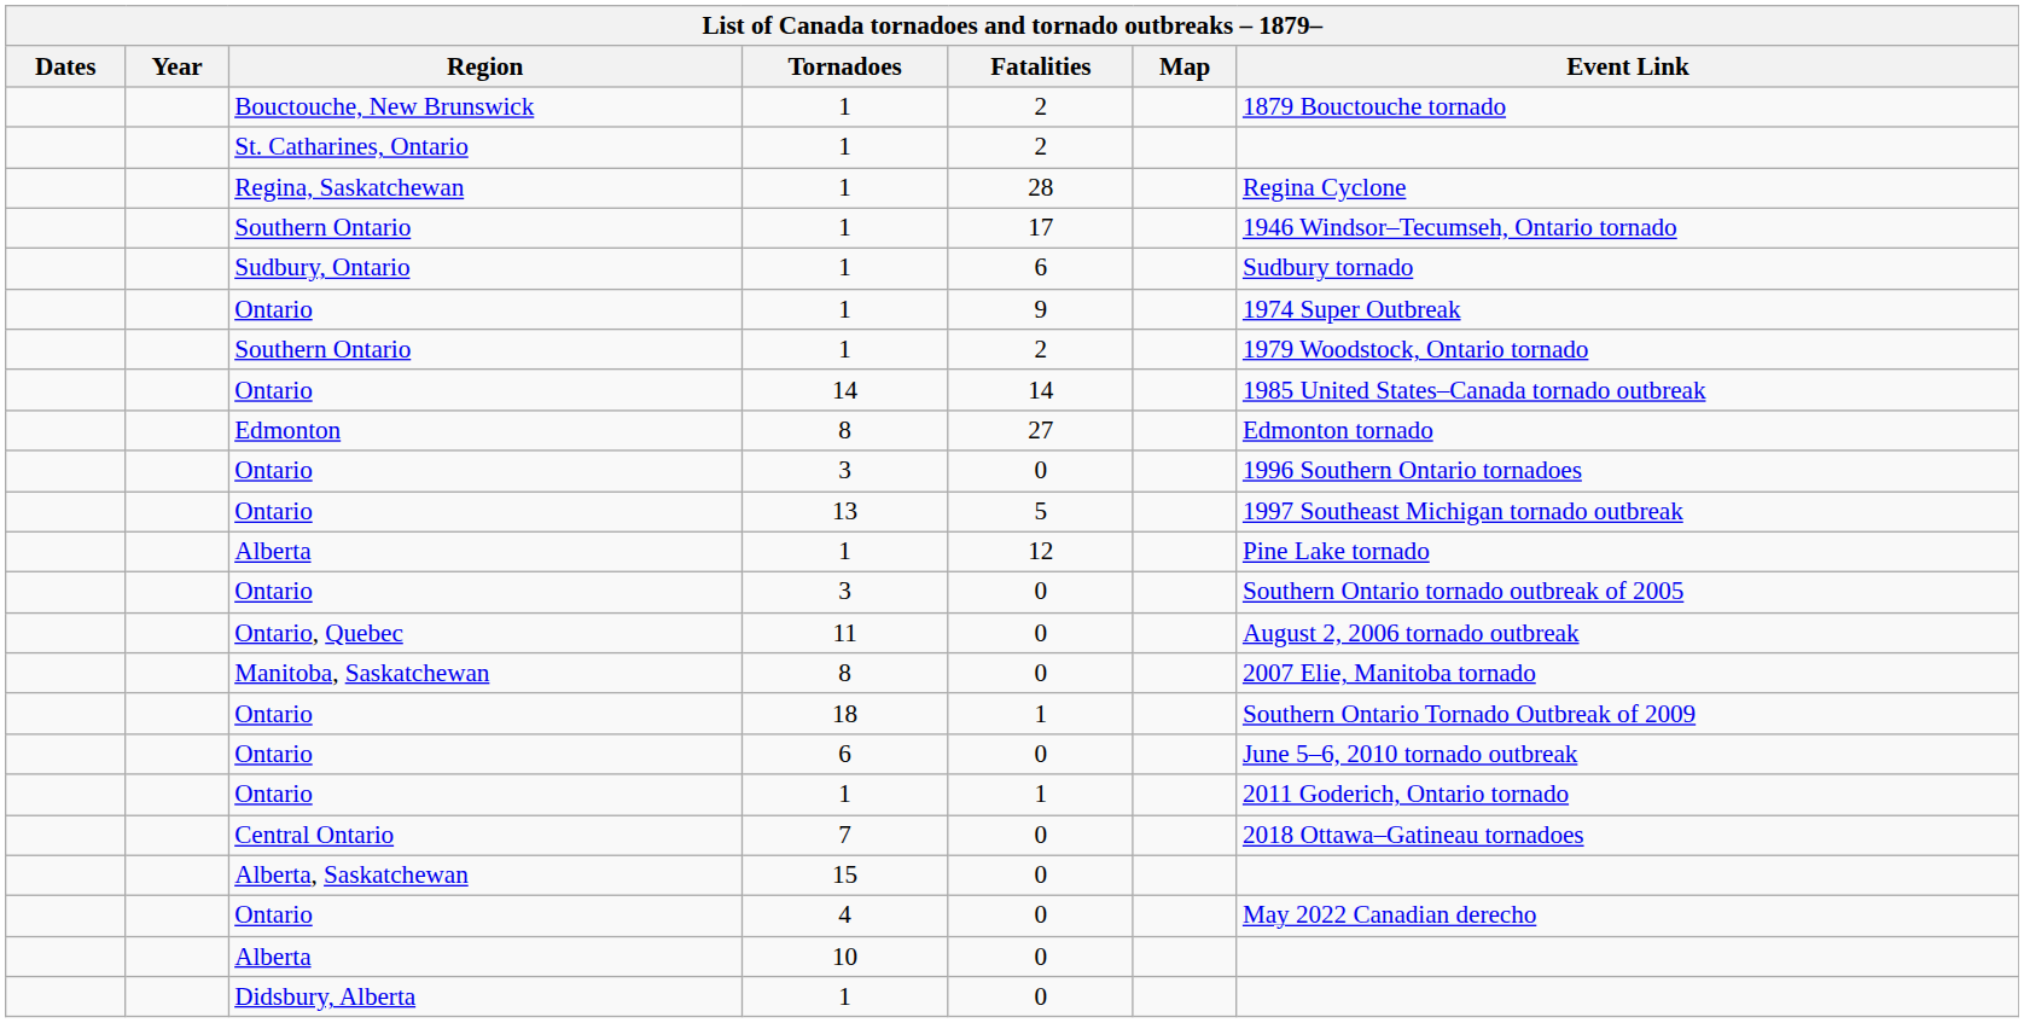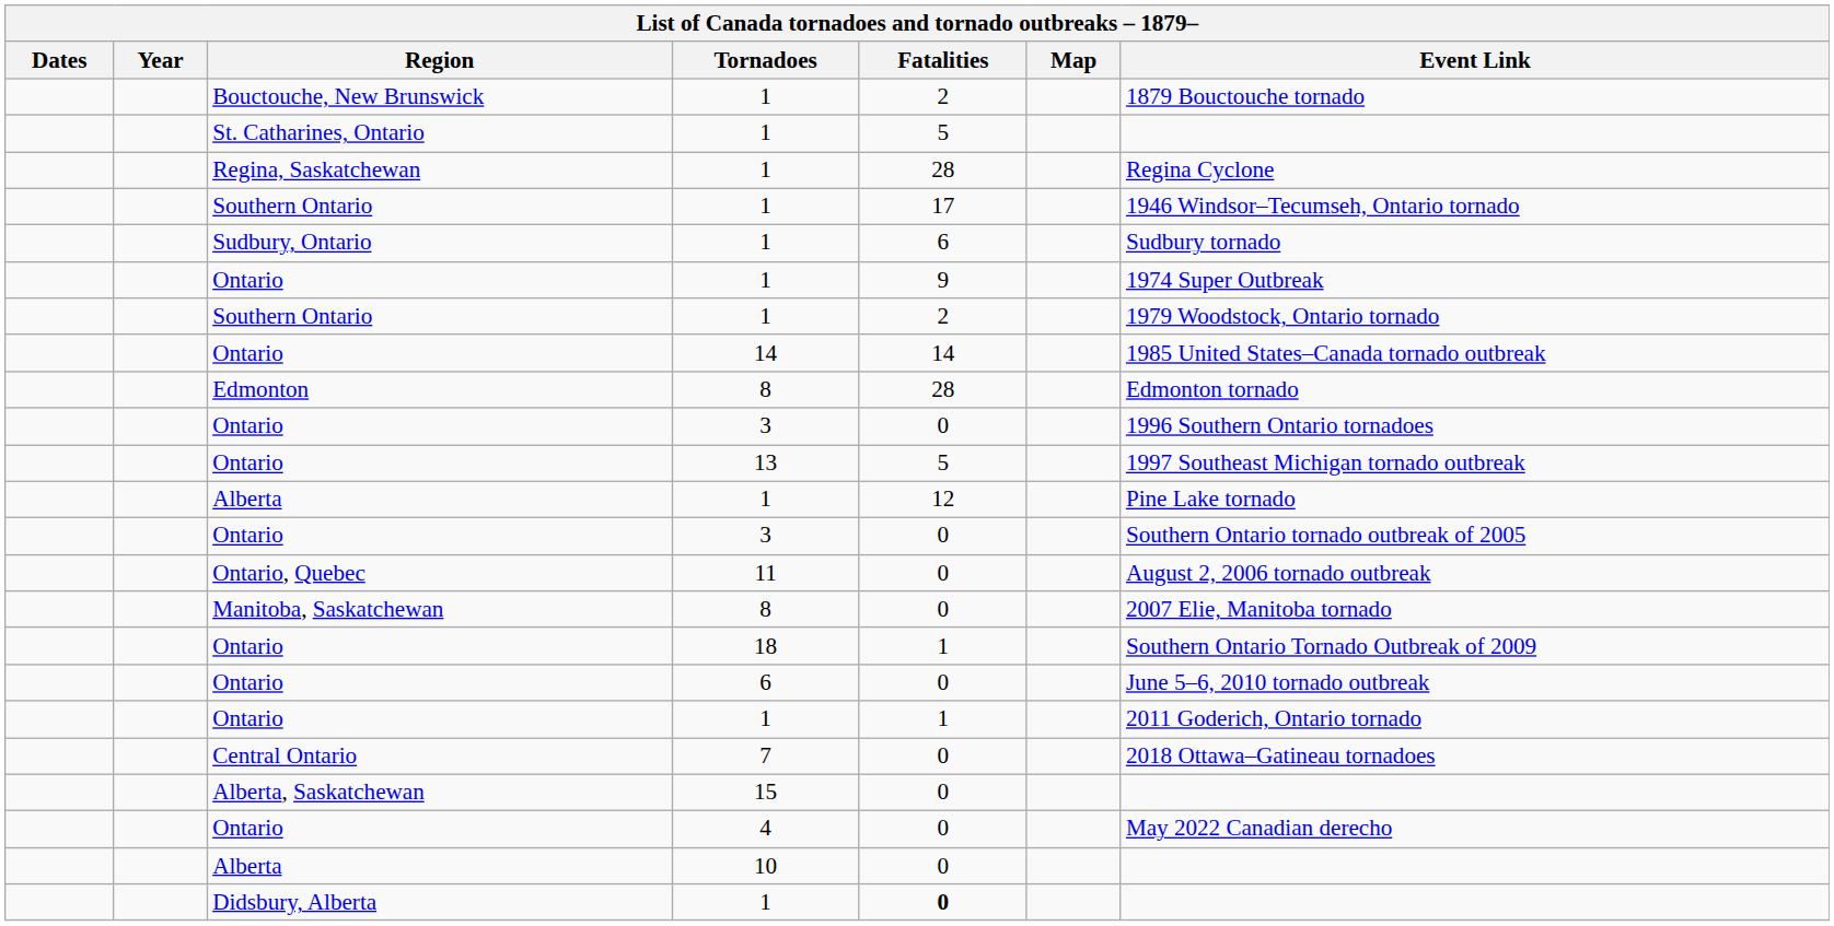 <table class="wikitable collapsible sortable" style="width:100%">
 <tr>
 <th colspan="9">List of Canada tornadoes and tornado outbreaks – 1879–</th>
 </tr>
 <tr>
 <th scope="col">Dates</th>
 <th scope="col">Year</th>
 <th scope="col" class="unsortable">Region</th>
 <th scope="col">Tornadoes</th>
 <th scope="col">Fatalities</th>
 <th class="unsortable" scopr="col">Map</th>
 <th scope="col" class="unsortable">Event Link</th>
 </tr>
 <tr>
 <td></td>
 <td></td>
 <td><a href='#'>Bouctouche, New Brunswick</a></td>
 <td style="text-align:center;">1</td>
 <td style="text-align:center;">2</td>
 <td></td>
 <td><a href='#'>1879 Bouctouche tornado</a></td>
 </tr>
 <tr>
 <td></td>
 <td></td>
 <td><a href='#'>St. Catharines, Ontario</a></td>
 <td style="text-align:center;">1</td>
-<td style="text-align:center;">2</td>
+<td style="text-align:center;">5</td>
 <td></td>
 <td></td>
 </tr>
 <tr>
 <td></td>
 <td></td>
 <td><a href='#'>Regina, Saskatchewan</a></td>
 <td style="text-align:center;">1</td>
 <td style="text-align:center;">28</td>
 <td></td>
 <td><a href='#'>Regina Cyclone</a></td>
 </tr>
 <tr>
 <td></td>
 <td></td>
 <td><a href='#'>Southern Ontario</a></td>
 <td style="text-align:center;">1</td>
 <td style="text-align:center;">17</td>
 <td></td>
 <td><a href='#'>1946 Windsor–Tecumseh, Ontario tornado</a></td>
 </tr>
 <tr>
 <td></td>
 <td></td>
 <td><a href='#'>Sudbury, Ontario</a></td>
 <td style="text-align:center;">1</td>
 <td style="text-align:center;">6</td>
 <td></td>
 <td><a href='#'>Sudbury tornado</a></td>
 </tr>
 <tr>
 <td></td>
 <td></td>
 <td><a href='#'>Ontario</a></td>
 <td style="text-align:center;">1</td>
 <td style="text-align:center;">9</td>
 <td></td>
 <td><a href='#'>1974 Super Outbreak</a></td>
 </tr>
 <tr>
 <td></td>
 <td></td>
 <td><a href='#'>Southern Ontario</a></td>
 <td style="text-align:center;">1</td>
 <td style="text-align:center;">2</td>
 <td></td>
 <td><a href='#'>1979 Woodstock, Ontario tornado</a></td>
 </tr>
 <tr>
 <td></td>
 <td></td>
 <td><a href='#'>Ontario</a></td>
 <td style="text-align:center;">14</td>
 <td style="text-align:center;">14</td>
 <td></td>
 <td><a href='#'>1985 United States–Canada tornado outbreak</a></td>
 </tr>
 <tr>
 <td></td>
 <td></td>
 <td><a href='#'>Edmonton</a></td>
 <td style="text-align:center;">8</td>
-<td style="text-align:center;">27</td>
+<td style="text-align:center;">28</td>
 <td></td>
 <td><a href='#'>Edmonton tornado</a></td>
 </tr>
 <tr>
 <td></td>
 <td></td>
 <td><a href='#'>Ontario</a></td>
 <td style="text-align:center;">3</td>
 <td style="text-align:center;">0</td>
 <td></td>
 <td><a href='#'>1996 Southern Ontario tornadoes</a></td>
 </tr>
 <tr>
 <td></td>
 <td></td>
 <td><a href='#'>Ontario</a></td>
 <td style="text-align:center;">13</td>
 <td style="text-align:center;">5</td>
 <td></td>
 <td><a href='#'>1997 Southeast Michigan tornado outbreak</a></td>
 </tr>
 <tr>
 <td></td>
 <td></td>
 <td><a href='#'>Alberta</a></td>
 <td style="text-align:center;">1</td>
 <td style="text-align:center;">12</td>
 <td></td>
 <td><a href='#'>Pine Lake tornado</a></td>
 </tr>
 <tr>
 <td></td>
 <td></td>
 <td><a href='#'>Ontario</a></td>
 <td style="text-align:center;">3</td>
 <td style="text-align:center;">0</td>
 <td></td>
 <td><a href='#'>Southern Ontario tornado outbreak of 2005</a></td>
 </tr>
 <tr>
 <td></td>
 <td></td>
 <td><a href='#'>Ontario</a>, <a href='#'>Quebec</a></td>
 <td style="text-align:center;">11</td>
 <td style="text-align:center;">0</td>
 <td></td>
 <td><a href='#'>August 2, 2006 tornado outbreak</a></td>
 </tr>
 <tr>
 <td></td>
 <td></td>
 <td><a href='#'>Manitoba</a>, <a href='#'>Saskatchewan</a></td>
 <td style="text-align:center;">8</td>
 <td style="text-align:center;">0</td>
 <td></td>
 <td><a href='#'>2007 Elie, Manitoba tornado</a></td>
 </tr>
 <tr>
 <td></td>
 <td></td>
 <td><a href='#'>Ontario</a></td>
 <td style="text-align:center;">18</td>
 <td style="text-align:center;">1</td>
 <td></td>
 <td><a href='#'>Southern Ontario Tornado Outbreak of 2009</a></td>
 </tr>
 <tr>
 <td></td>
 <td></td>
 <td><a href='#'>Ontario</a></td>
 <td style="text-align:center;">6</td>
 <td style="text-align:center;">0</td>
 <td></td>
 <td><a href='#'>June 5–6, 2010 tornado outbreak</a></td>
 </tr>
 <tr>
 <td></td>
 <td></td>
 <td><a href='#'>Ontario</a></td>
 <td style="text-align:center;">1</td>
 <td style="text-align:center;">1</td>
 <td></td>
 <td><a href='#'>2011 Goderich, Ontario tornado</a></td>
 </tr>
 <tr>
 <td></td>
 <td></td>
 <td><a href='#'>Central Ontario</a></td>
 <td style="text-align:center;">7</td>
 <td style="text-align:center;">0</td>
 <td></td>
 <td><a href='#'>2018 Ottawa–Gatineau tornadoes</a></td>
 </tr>
 <tr>
 <td></td>
 <td></td>
 <td><a href='#'>Alberta</a>, <a href='#'>Saskatchewan</a></td>
 <td style="text-align:center;">15</td>
 <td style="text-align:center;">0</td>
 <td></td>
 <td></td>
 </tr>
 <tr>
 <td></td>
 <td></td>
 <td><a href='#'>Ontario</a></td>
 <td style="text-align:center;">4</td>
 <td style="text-align:center;">0</td>
 <td></td>
 <td><a href='#'>May 2022 Canadian derecho</a></td>
 </tr>
 <tr>
 <td></td>
 <td></td>
 <td><a href='#'>Alberta</a></td>
 <td style="text-align:center;">10</td>
 <td style="text-align:center;">0</td>
 <td></td>
 <td></td>
 </tr>
 <tr>
 <td></td>
 <td></td>
 <td><a href='#'>Didsbury, Alberta</a></td>
 <td style="text-align: center;">1</td>
-<td style="text-align: center;">0</td>
+<td style="text-align: center;"><strong>0</strong></td>
 <td></td>
 <td></td>
 </tr>
 </table>
